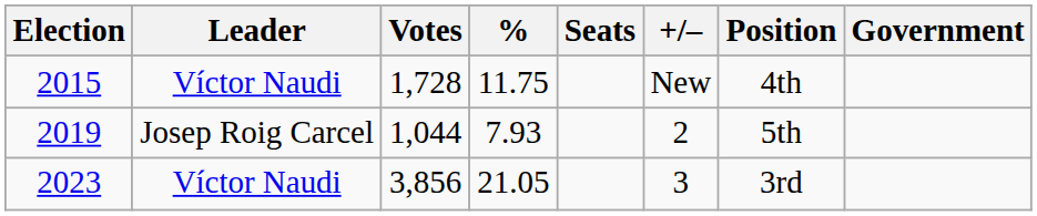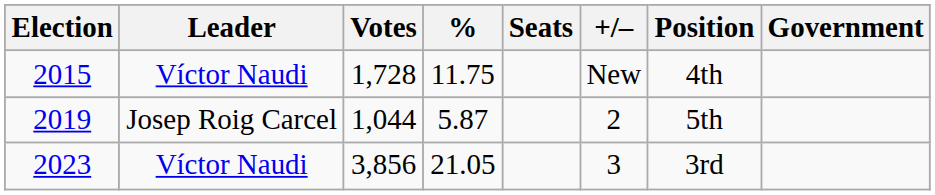 <table class=wikitable style=text-align:center>
 <tr>
 <th>Election</th>
 <th>Leader</th>
 <th>Votes</th>
 <th>%</th>
 <th>Seats</th>
 <th>+/–</th>
 <th>Position</th>
 <th>Government</th>
 </tr>
 <tr>
 <td><a href='#'>2015</a></td>
 <td align=center><a href='#'>Víctor Naudi</a></td>
 <td>1,728</td>
 <td>11.75</td>
 <td></td>
 <td>New</td>
 <td>4th</td>
 <td></td>
 </tr>
 <tr>
 <td><a href='#'>2019</a></td>
 <td align=center>Josep Roig Carcel</td>
 <td>1,044</td>
-<td>7.93</td>
+<td>5.87</td>
 <td></td>
 <td> 2</td>
 <td> 5th</td>
 <td></td>
 </tr>
 <tr>
 <td><a href='#'>2023</a></td>
 <td align=center><a href='#'>Víctor Naudi</a></td>
 <td>3,856</td>
 <td>21.05</td>
 <td></td>
 <td> 3</td>
 <td> 3rd</td>
 <td></td>
 </tr>
 </table>
